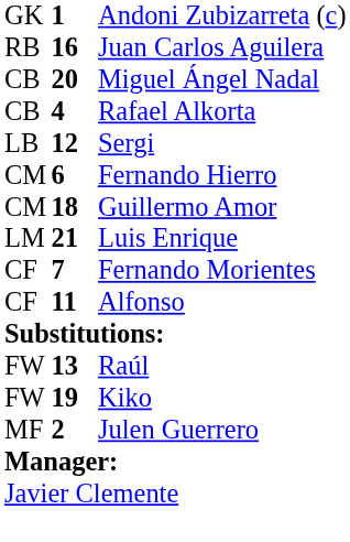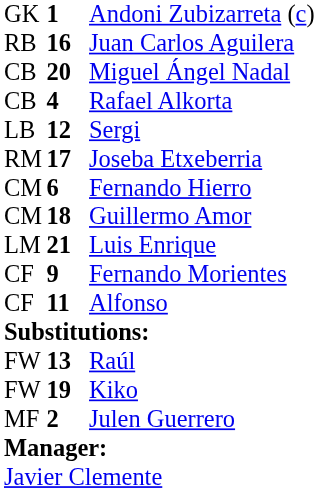 <table style="font-size: 90%" cellspacing="0" cellpadding="0">
 <tr>
 <th width="25"></th>
 <th width="25"></th>
 </tr>
 <tr>
 <td>GK</td>
 <td><strong>1</strong></td>
 <td><a href='#'>Andoni Zubizarreta</a> (<a href='#'>c</a>)</td>
 </tr>
 <tr>
 <td>RB</td>
 <td><strong>16</strong></td>
 <td><a href='#'>Juan Carlos Aguilera</a></td>
 <td></td>
 </tr>
 <tr>
 <td>CB</td>
 <td><strong>20</strong></td>
 <td><a href='#'>Miguel Ángel Nadal</a></td>
 </tr>
 <tr>
 <td>CB</td>
 <td><strong>4</strong></td>
 <td><a href='#'>Rafael Alkorta</a></td>
 </tr>
 <tr>
 <td>LB</td>
 <td><strong>12</strong></td>
 <td><a href='#'>Sergi</a></td>
 </tr>
 <tr>
+<td>RM</td>
+<td><strong>17</strong></td>
+<td><a href='#'>Joseba Etxeberria</a></td>
+<td></td>
+<td></td>
+</tr>
+<tr>
 <td>CM</td>
 <td><strong>6</strong></td>
 <td><a href='#'>Fernando Hierro</a></td>
 </tr>
 <tr>
 <td>CM</td>
 <td><strong>18</strong></td>
 <td><a href='#'>Guillermo Amor</a></td>
 </tr>
 <tr>
 <td>LM</td>
 <td><strong>21</strong></td>
 <td><a href='#'>Luis Enrique</a></td>
 <td></td>
 <td></td>
 </tr>
 <tr>
 <td>CF</td>
-<td><strong>7</strong></td>
+<td><strong>9</strong></td>
 <td><a href='#'>Fernando Morientes</a></td>
 </tr>
 <tr>
 <td>CF</td>
 <td><strong>11</strong></td>
 <td><a href='#'>Alfonso</a></td>
 <td></td>
 <td></td>
 </tr>
 <tr>
 <td colspan=3><strong>Substitutions:</strong></td>
 </tr>
 <tr>
 <td>FW</td>
 <td><strong>13</strong></td>
 <td><a href='#'>Raúl</a></td>
 <td></td>
 <td></td>
 </tr>
 <tr>
 <td>FW</td>
 <td><strong>19</strong></td>
 <td><a href='#'>Kiko</a></td>
 <td></td>
 <td></td>
 </tr>
 <tr>
 <td>MF</td>
 <td><strong>2</strong></td>
 <td><a href='#'>Julen Guerrero</a></td>
 <td></td>
 <td></td>
 </tr>
 <tr>
 <td colspan=3><strong>Manager:</strong></td>
 </tr>
 <tr>
 <td colspan="4"><a href='#'>Javier Clemente</a></td>
 </tr>
 </table>
